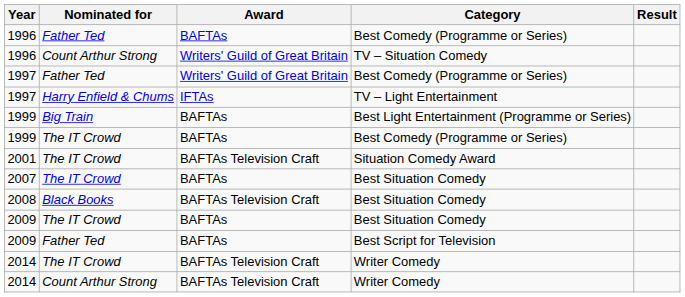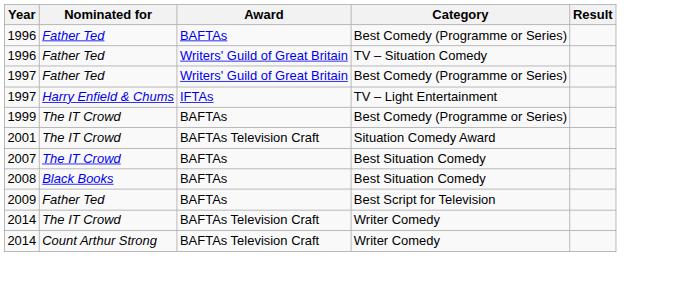 <table class="wikitable">
 <tr>
 <th>Year</th>
 <th>Nominated for</th>
 <th>Award</th>
 <th>Category</th>
 <th>Result</th>
 </tr>
 <tr>
 <td>1996</td>
 <td><em><a href='#'>Father Ted</a></em></td>
 <td><a href='#'>BAFTAs</a></td>
 <td>Best Comedy (Programme or Series)</td>
 <td></td>
 </tr>
 <tr>
 <td>1996</td>
-<td><em>Count Arthur Strong</em></td>
+<td><em>Father Ted</em></td>
 <td><a href='#'>Writers' Guild of Great Britain</a></td>
 <td>TV – Situation Comedy</td>
 <td></td>
 </tr>
 <tr>
 <td>1997</td>
 <td><em>Father Ted</em></td>
 <td><a href='#'>Writers' Guild of Great Britain</a></td>
 <td>Best Comedy (Programme or Series)</td>
 <td></td>
 </tr>
 <tr>
 <td>1997</td>
 <td><em><a href='#'>Harry Enfield & Chums</a></em></td>
 <td><a href='#'>IFTAs</a></td>
 <td>TV – Light Entertainment</td>
-<td></td>
-</tr>
-<tr>
-<td>1999</td>
-<td><em><a href='#'>Big Train</a></em></td>
-<td>BAFTAs</td>
-<td>Best Light Entertainment (Programme or Series)</td>
 <td></td>
 </tr>
 <tr>
 <td>1999</td>
 <td><em>The IT Crowd</em></td>
 <td>BAFTAs</td>
 <td>Best Comedy (Programme or Series)</td>
 <td></td>
 </tr>
 <tr>
 <td>2001</td>
 <td><em>The IT Crowd</em></td>
 <td>BAFTAs Television Craft</td>
 <td>Situation Comedy Award</td>
 <td></td>
 </tr>
 <tr>
 <td>2007</td>
 <td><em><a href='#'>The IT Crowd</a></em></td>
 <td>BAFTAs</td>
 <td>Best Situation Comedy</td>
 <td></td>
 </tr>
 <tr>
 <td>2008</td>
 <td><em><a href='#'>Black Books</a></em></td>
-<td>BAFTAs Television Craft</td>
-<td>Best Situation Comedy</td>
-<td></td>
-</tr>
-<tr>
-<td>2009</td>
-<td><em>The IT Crowd</em></td>
 <td>BAFTAs</td>
 <td>Best Situation Comedy</td>
 <td></td>
 </tr>
 <tr>
 <td>2009</td>
 <td><em>Father Ted</em></td>
 <td>BAFTAs</td>
 <td>Best Script for Television</td>
 <td></td>
 </tr>
 <tr>
 <td>2014</td>
 <td><em>The IT Crowd</em></td>
 <td>BAFTAs Television Craft</td>
 <td>Writer Comedy</td>
 <td></td>
 </tr>
 <tr>
 <td>2014</td>
 <td><em>Count Arthur Strong</em></td>
 <td>BAFTAs Television Craft</td>
 <td>Writer Comedy</td>
 <td></td>
 </tr>
 </table>
